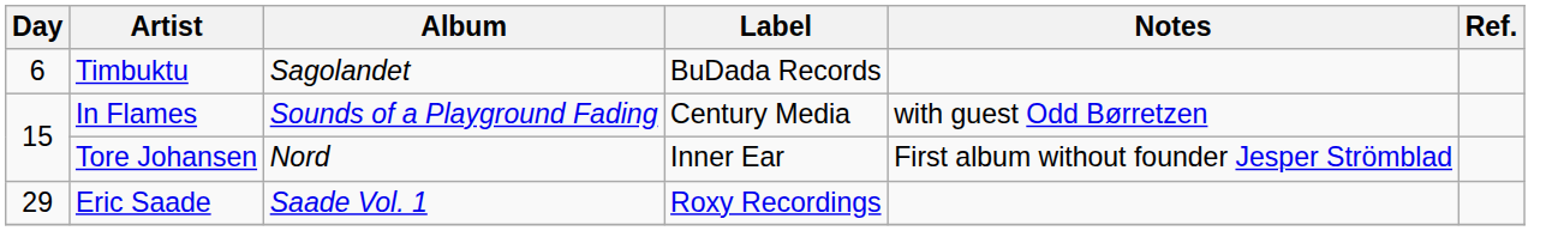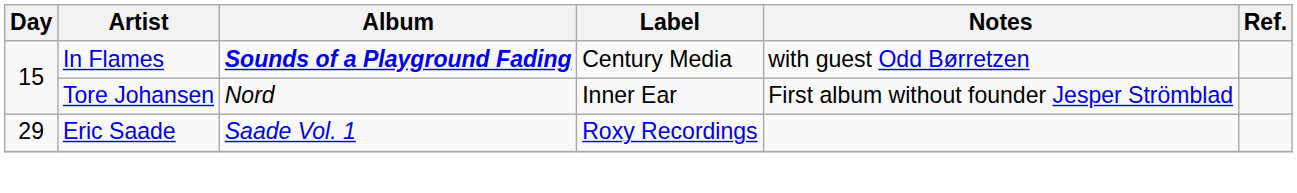 <table class="wikitable">
 <tr>
 <th>Day</th>
 <th>Artist</th>
 <th>Album</th>
 <th>Label</th>
 <th>Notes</th>
 <th>Ref.</th>
 </tr>
 <tr>
-<td rowspan="1" style="text-align:center;">6</td>
-<td><a href='#'>Timbuktu</a></td>
-<td><em>Sagolandet</em></td>
-<td>BuDada Records</td>
-<td></td>
-<td></td>
-</tr>
-<tr>
 <td rowspan="2" style="text-align:center;">15</td>
 <td><a href='#'>In Flames</a></td>
-<td><em><a href='#'>Sounds of a Playground Fading</a></em></td>
+<td><strong><em><a href='#'>Sounds of a Playground Fading</a></em></strong></td>
 <td>Century Media</td>
 <td>with guest <a href='#'>Odd Børretzen</a></td>
 <td></td>
 </tr>
 <tr>
 <td><a href='#'>Tore Johansen</a></td>
 <td><em>Nord</em></td>
 <td>Inner Ear</td>
 <td>First album without founder <a href='#'>Jesper Strömblad</a></td>
 <td></td>
 </tr>
 <tr>
 <td rowspan="1" style="text-align:center;">29</td>
 <td><a href='#'>Eric Saade</a></td>
 <td><em><a href='#'>Saade Vol. 1</a></em></td>
 <td><a href='#'>Roxy Recordings</a></td>
 <td></td>
 <td></td>
 </tr>
 <tr>
 </tr>
 </table>
